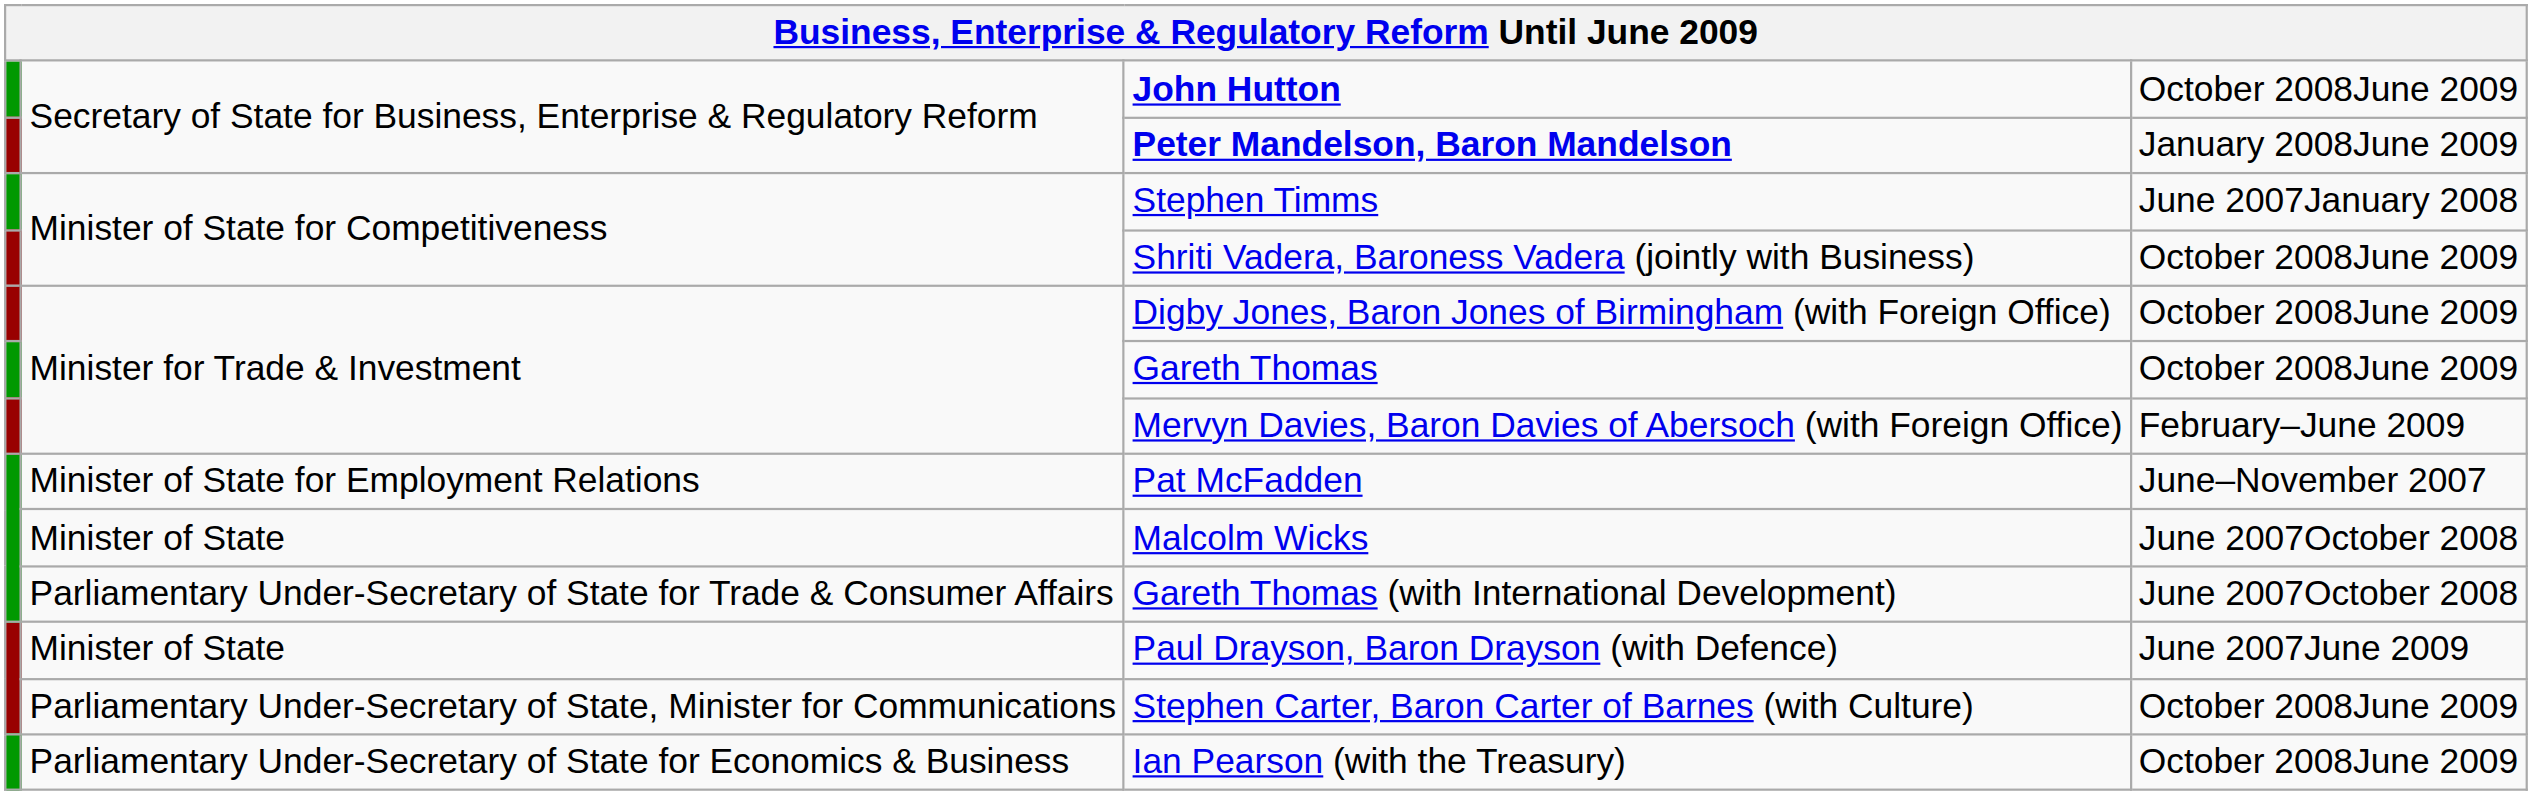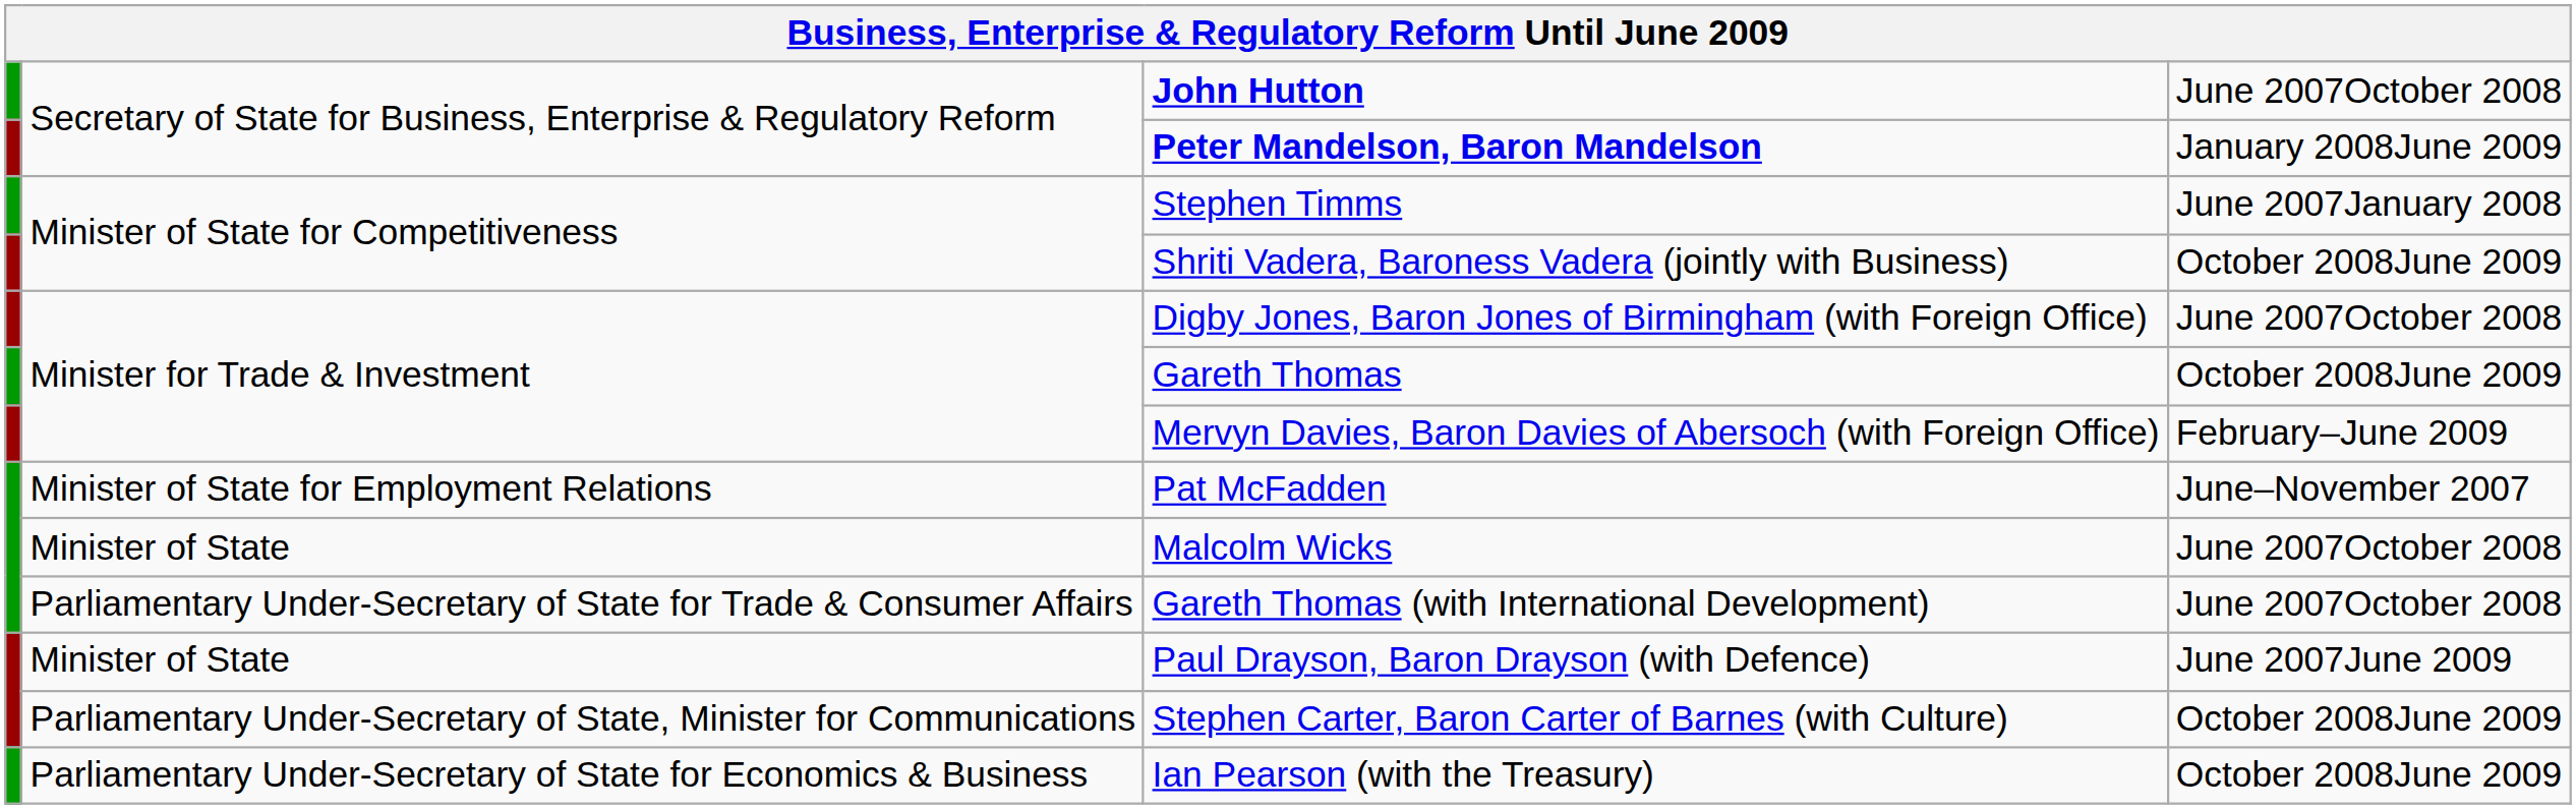 <table class="wikitable">
 <tr>
 <th colspan=4><a href='#'>Business, Enterprise & Regulatory Reform</a> Until June 2009</th>
 </tr>
 <tr>
 <td rowspan=1 bgcolor="009900"></td>
 <td rowspan=2>Secretary of State for Business, Enterprise & Regulatory Reform</td>
 <td><strong><a href='#'>John Hutton</a></strong></td>
-<td>October 2008June 2009</td>
+<td>June 2007October 2008</td>
 </tr>
 <tr>
 <td rowspan=1 bgcolor="990000"></td>
 <td><strong><a href='#'>Peter Mandelson, Baron Mandelson</a></strong></td>
 <td>January 2008June 2009</td>
 </tr>
 <tr>
 <td rowspan=1 bgcolor="009900"></td>
 <td rowspan=2>Minister of State for Competitiveness</td>
 <td><a href='#'>Stephen Timms</a></td>
 <td>June 2007January 2008</td>
 </tr>
 <tr>
 <td rowspan=1 bgcolor="990000"></td>
 <td><a href='#'>Shriti Vadera, Baroness Vadera</a> (jointly with Business)</td>
 <td>October 2008June 2009</td>
 </tr>
 <tr>
 <td rowspan=1 bgcolor="990000"></td>
 <td rowspan=3>Minister for Trade & Investment</td>
 <td><a href='#'>Digby Jones, Baron Jones of Birmingham</a> (with Foreign Office)</td>
-<td>October 2008June 2009</td>
+<td>June 2007October 2008</td>
 </tr>
 <tr>
 <td rowspan=1 bgcolor="009900"></td>
 <td><a href='#'>Gareth Thomas</a></td>
 <td>October 2008June 2009</td>
 </tr>
 <tr>
 <td rowspan=1 bgcolor="990000"></td>
 <td><a href='#'>Mervyn Davies, Baron Davies of Abersoch</a> (with Foreign Office)</td>
 <td>February–June 2009</td>
 </tr>
 <tr>
 <td rowspan=3 bgcolor="009900"></td>
 <td>Minister of State for Employment Relations</td>
 <td><a href='#'>Pat McFadden</a></td>
 <td>June–November 2007</td>
 </tr>
 <tr>
 <td>Minister of State</td>
 <td><a href='#'>Malcolm Wicks</a></td>
 <td>June 2007October 2008</td>
 </tr>
 <tr>
 <td>Parliamentary Under-Secretary of State for Trade & Consumer Affairs</td>
 <td><a href='#'>Gareth Thomas</a> (with International Development)</td>
 <td>June 2007October 2008</td>
 </tr>
 <tr>
 <td rowspan=2 bgcolor="990000"></td>
 <td>Minister of State</td>
 <td><a href='#'>Paul Drayson, Baron Drayson</a> (with Defence)</td>
 <td>June 2007June 2009</td>
 </tr>
 <tr>
 <td>Parliamentary Under-Secretary of State, Minister for Communications</td>
 <td><a href='#'>Stephen Carter, Baron Carter of Barnes</a> (with Culture)</td>
 <td>October 2008June 2009</td>
 </tr>
 <tr>
 <td rowspan=1 bgcolor="009900"></td>
 <td>Parliamentary Under-Secretary of State for Economics & Business</td>
 <td><a href='#'>Ian Pearson</a> (with the Treasury)</td>
 <td>October 2008June 2009</td>
 </tr>
 </table>
